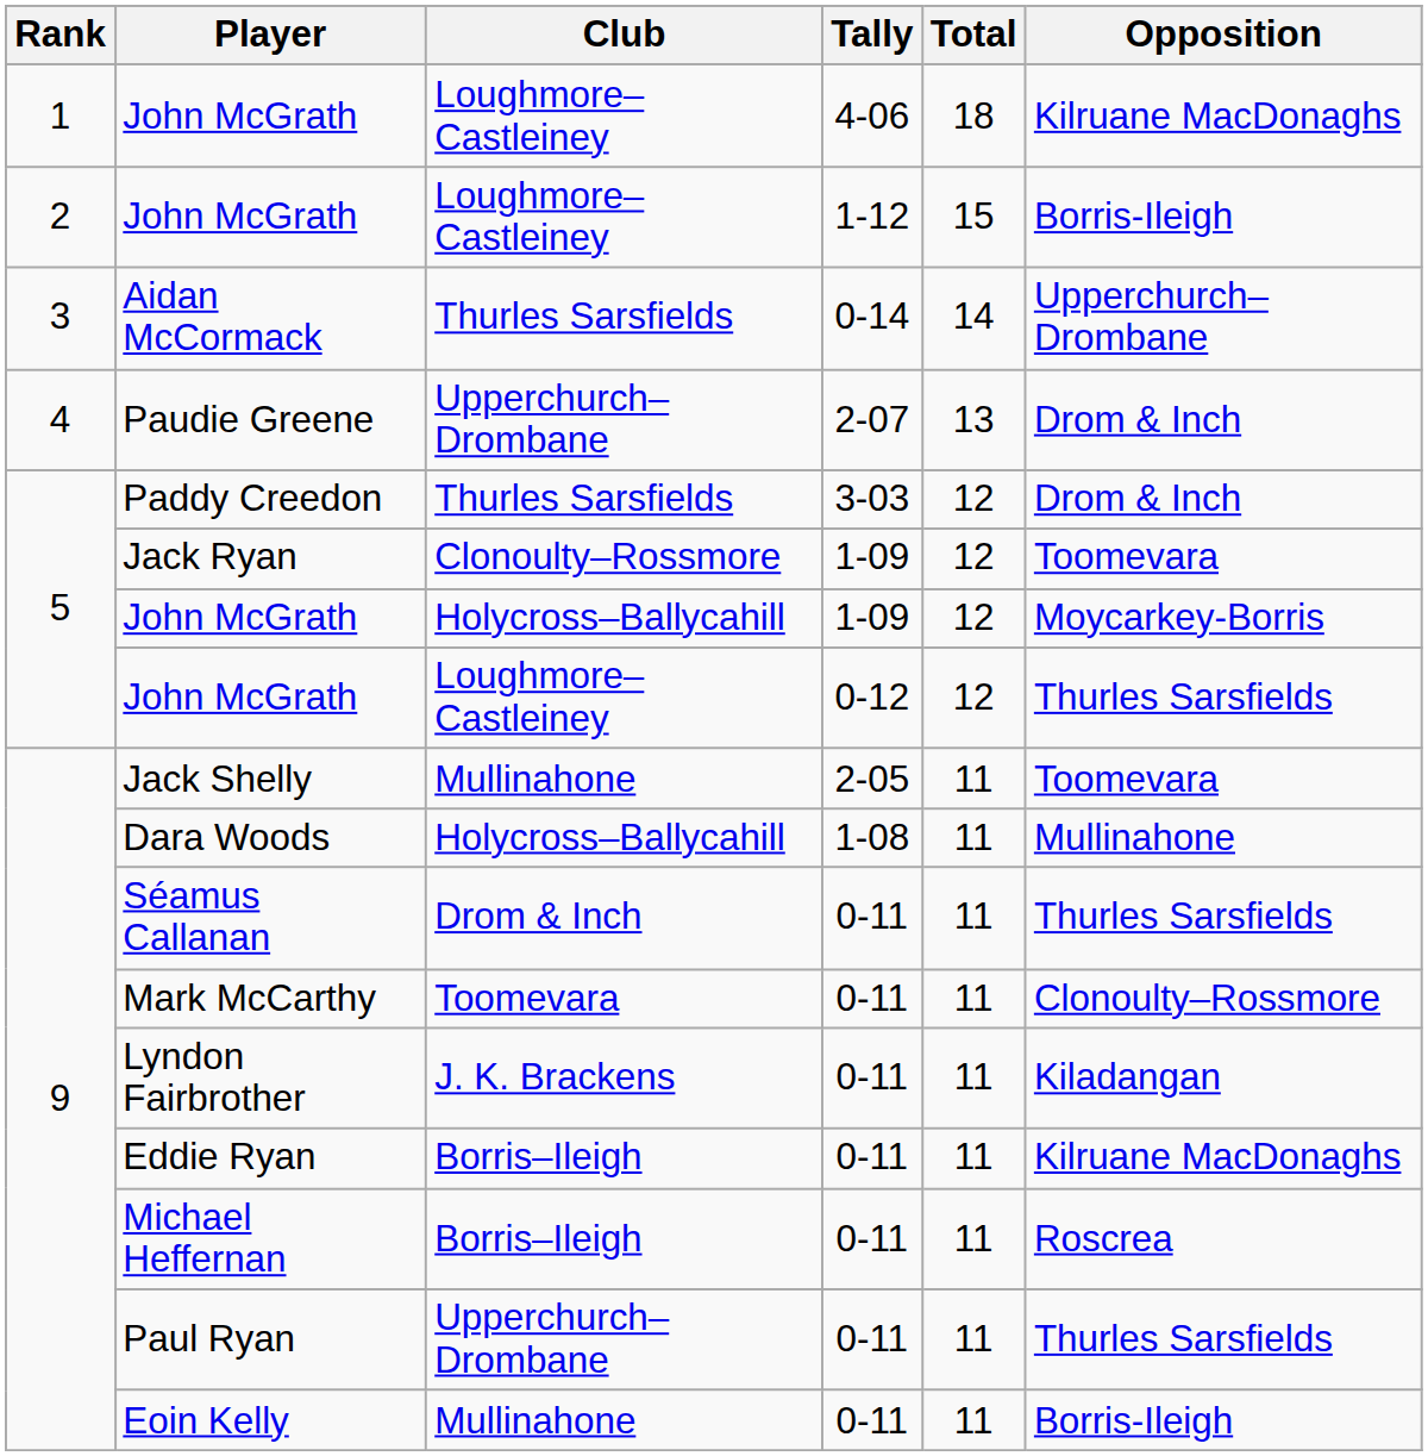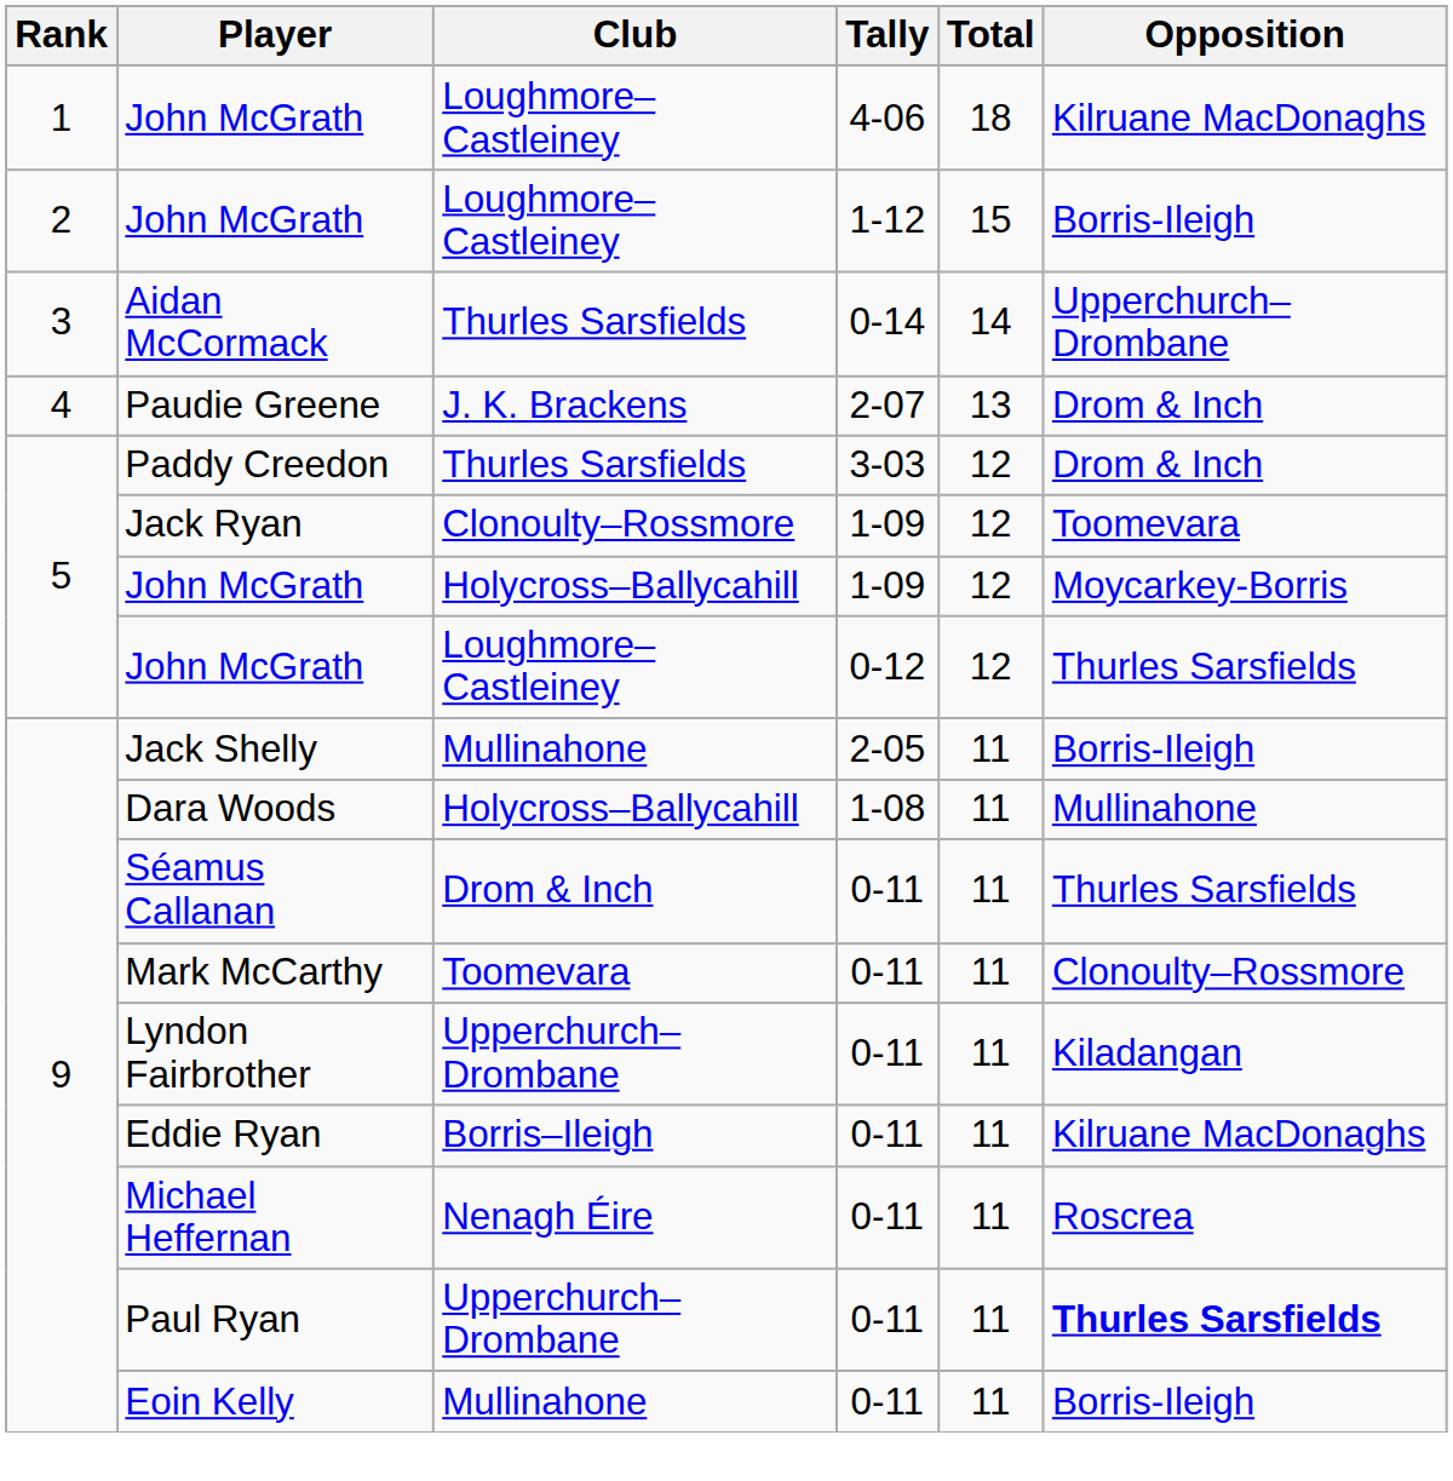 <table class="wikitable">
 <tr>
 <th>Rank</th>
 <th>Player</th>
 <th>Club</th>
 <th>Tally</th>
 <th>Total</th>
 <th>Opposition</th>
 </tr>
 <tr>
 <td rowspan="1" style="text-align:center;">1</td>
 <td><a href='#'>John McGrath</a></td>
 <td><a href='#'>Loughmore–Castleiney</a></td>
 <td align=center>4-06</td>
 <td align=center>18</td>
 <td><a href='#'>Kilruane MacDonaghs</a></td>
 </tr>
 <tr>
 <td rowspan="1" style="text-align:center;">2</td>
 <td><a href='#'>John McGrath</a></td>
 <td><a href='#'>Loughmore–Castleiney</a></td>
 <td align=center>1-12</td>
 <td align=center>15</td>
 <td><a href='#'>Borris-Ileigh</a></td>
 </tr>
 <tr>
 <td rowspan="1" style="text-align:center;">3</td>
 <td><a href='#'>Aidan McCormack</a></td>
 <td><a href='#'>Thurles Sarsfields</a></td>
 <td align=center>0-14</td>
 <td align=center>14</td>
 <td><a href='#'>Upperchurch–Drombane</a></td>
 </tr>
 <tr>
 <td rowspan="1" style="text-align:center;">4</td>
 <td>Paudie Greene</td>
-<td><a href='#'>Upperchurch–Drombane</a></td>
+<td><a href='#'>J. K. Brackens</a></td>
 <td align=center>2-07</td>
 <td align=center>13</td>
 <td><a href='#'>Drom & Inch</a></td>
 </tr>
 <tr>
 <td rowspan="4" style="text-align:center;">5</td>
 <td>Paddy Creedon</td>
 <td><a href='#'>Thurles Sarsfields</a></td>
 <td align=center>3-03</td>
 <td align=center>12</td>
 <td><a href='#'>Drom & Inch</a></td>
 </tr>
 <tr>
 <td>Jack Ryan</td>
 <td><a href='#'>Clonoulty–Rossmore</a></td>
 <td align=center>1-09</td>
 <td align=center>12</td>
 <td><a href='#'>Toomevara</a></td>
 </tr>
 <tr>
 <td><a href='#'>John McGrath</a></td>
 <td><a href='#'>Holycross–Ballycahill</a></td>
 <td align=center>1-09</td>
 <td align=center>12</td>
 <td><a href='#'>Moycarkey-Borris</a></td>
 </tr>
 <tr>
 <td><a href='#'>John McGrath</a></td>
 <td><a href='#'>Loughmore–Castleiney</a></td>
 <td align=center>0-12</td>
 <td align=center>12</td>
 <td><a href='#'>Thurles Sarsfields</a></td>
 </tr>
 <tr>
 <td rowspan="9" style="text-align:center;">9</td>
 <td>Jack Shelly</td>
 <td><a href='#'>Mullinahone</a></td>
 <td align=center>2-05</td>
 <td align=center>11</td>
-<td><a href='#'>Toomevara</a></td>
+<td><a href='#'>Borris-Ileigh</a></td>
 </tr>
 <tr>
 <td>Dara Woods</td>
 <td><a href='#'>Holycross–Ballycahill</a></td>
 <td align=center>1-08</td>
 <td align=center>11</td>
 <td><a href='#'>Mullinahone</a></td>
 </tr>
 <tr>
 <td><a href='#'>Séamus Callanan</a></td>
 <td><a href='#'>Drom & Inch</a></td>
 <td align=center>0-11</td>
 <td align=center>11</td>
 <td><a href='#'>Thurles Sarsfields</a></td>
 </tr>
 <tr>
 <td>Mark McCarthy</td>
 <td><a href='#'>Toomevara</a></td>
 <td align=center>0-11</td>
 <td align=center>11</td>
 <td><a href='#'>Clonoulty–Rossmore</a></td>
 </tr>
 <tr>
 <td>Lyndon Fairbrother</td>
-<td><a href='#'>J. K. Brackens</a></td>
+<td><a href='#'>Upperchurch–Drombane</a></td>
 <td align=center>0-11</td>
 <td align=center>11</td>
 <td><a href='#'>Kiladangan</a></td>
 </tr>
 <tr>
 <td>Eddie Ryan</td>
 <td><a href='#'>Borris–Ileigh</a></td>
 <td align=center>0-11</td>
 <td align=center>11</td>
 <td><a href='#'>Kilruane MacDonaghs</a></td>
 </tr>
 <tr>
 <td><a href='#'>Michael Heffernan</a></td>
-<td><a href='#'>Borris–Ileigh</a></td>
+<td><a href='#'>Nenagh Éire</a></td>
 <td align=center>0-11</td>
 <td align=center>11</td>
 <td><a href='#'>Roscrea</a></td>
 </tr>
 <tr>
 <td>Paul Ryan</td>
 <td><a href='#'>Upperchurch–Drombane</a></td>
 <td align=center>0-11</td>
 <td align=center>11</td>
-<td><a href='#'>Thurles Sarsfields</a></td>
+<td><strong><a href='#'>Thurles Sarsfields</a></strong></td>
 </tr>
 <tr>
 <td><a href='#'>Eoin Kelly</a></td>
 <td><a href='#'>Mullinahone</a></td>
 <td align=center>0-11</td>
 <td align=center>11</td>
 <td><a href='#'>Borris-Ileigh</a></td>
 </tr>
 </table>
